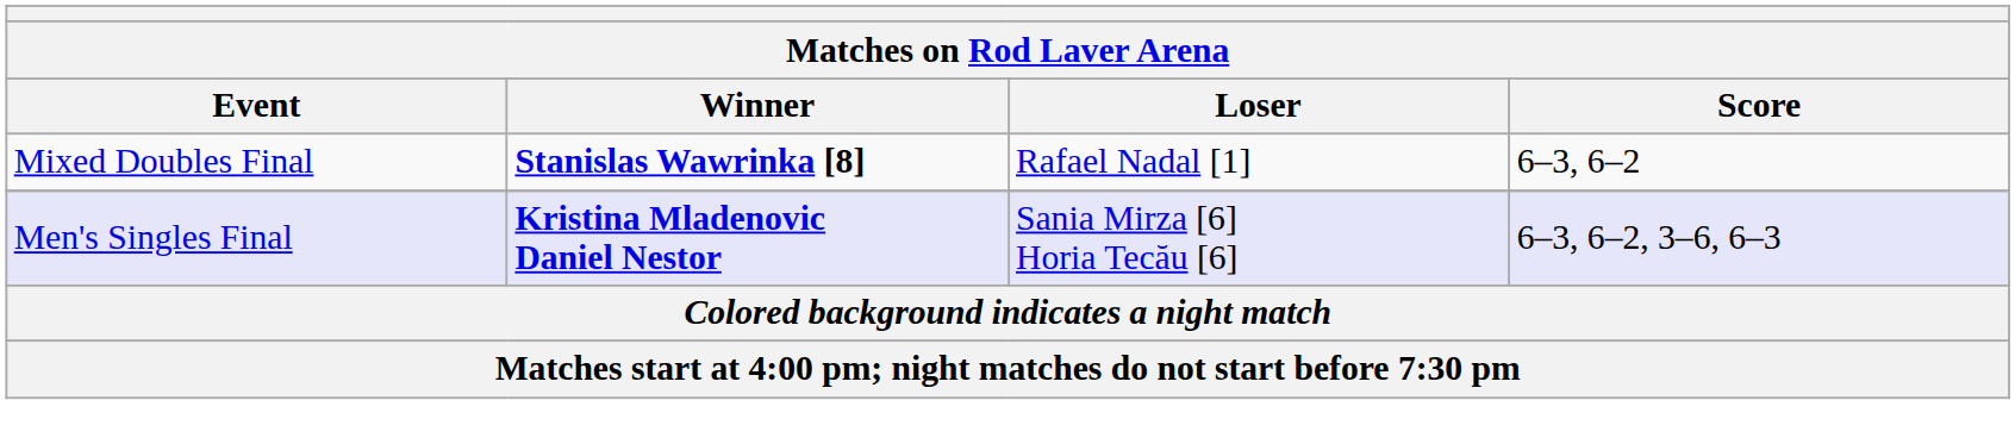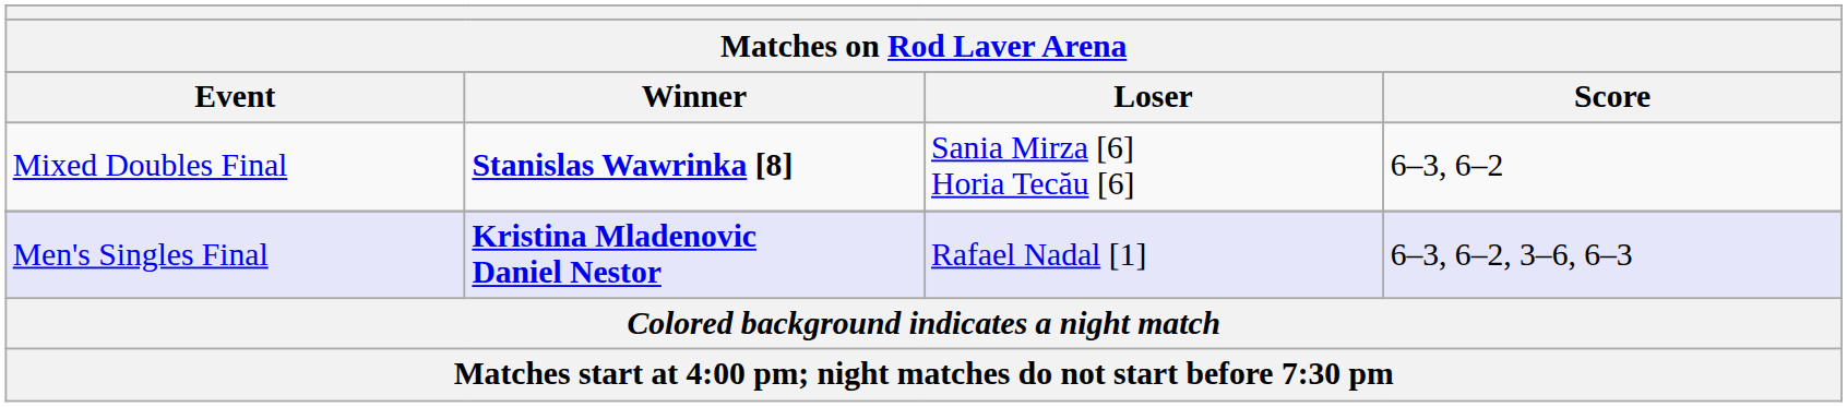 <table class="wikitable collapsible uncollapsed" style="margin:1em auto;">
 <tr>
 <th colspan=4></th>
 </tr>
 <tr>
 <th colspan=4><strong>Matches on <a href='#'>Rod Laver Arena</a></strong></th>
 </tr>
 <tr>
 <th style="width:220px;">Event</th>
 <th style="width:220px;">Winner</th>
 <th style="width:220px;">Loser</th>
 <th style="width:220px;">Score</th>
 </tr>
 <tr>
 <td><a href='#'>Mixed Doubles Final</a></td>
 <td> <strong><a href='#'>Stanislas Wawrinka</a> [8]</strong></td>
-<td> <a href='#'>Rafael Nadal</a> [1]</td>
+<td> <a href='#'>Sania Mirza</a> [6] <br>  <a href='#'>Horia Tecău</a> [6]</td>
 <td>6–3, 6–2</td>
 </tr>
 <tr>
 </tr>
 <tr bgcolor=lavender>
 <td><a href='#'>Men's Singles Final</a></td>
 <td> <strong><a href='#'>Kristina Mladenovic</a> <br>  <a href='#'>Daniel Nestor</a></strong></td>
-<td> <a href='#'>Sania Mirza</a> [6] <br>  <a href='#'>Horia Tecău</a> [6]</td>
+<td> <a href='#'>Rafael Nadal</a> [1]</td>
 <td>6–3, 6–2, 3–6, 6–3</td>
 </tr>
 <tr>
 <th colspan=4><em>Colored background indicates a night match</em></th>
 </tr>
 <tr>
 <th colspan=4>Matches start at 4:00 pm; night matches do not start before 7:30 pm</th>
 </tr>
 </table>
